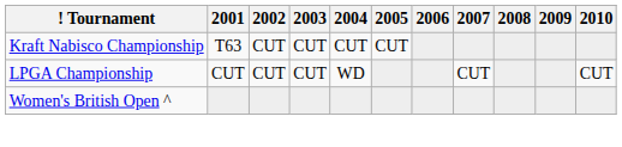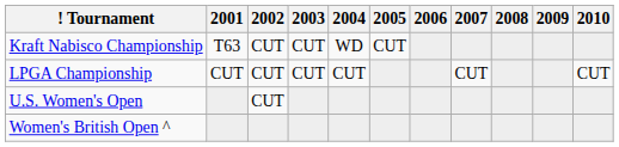 <table class="wikitable" style="font-size:95%;text-align:center;">
 <tr>
 <th>! Tournament</th>
 <th>2001</th>
 <th>2002</th>
 <th>2003</th>
 <th>2004</th>
 <th>2005</th>
 <th>2006</th>
 <th>2007</th>
 <th>2008</th>
 <th>2009</th>
 <th>2010</th>
 </tr>
 <tr>
 <td align=left><a href='#'>Kraft Nabisco Championship</a></td>
 <td>T63</td>
 <td>CUT</td>
 <td>CUT</td>
-<td>CUT</td>
+<td>WD</td>
 <td>CUT</td>
 <td style="background:#eeeeee;"></td>
 <td style="background:#eeeeee;"></td>
 <td style="background:#eeeeee;"></td>
 <td style="background:#eeeeee;"></td>
 <td style="background:#eeeeee;"></td>
 </tr>
 <tr>
 <td align=left><a href='#'>LPGA Championship</a></td>
 <td>CUT</td>
 <td>CUT</td>
 <td>CUT</td>
-<td>WD</td>
+<td>CUT</td>
 <td style="background:#eeeeee;"></td>
 <td style="background:#eeeeee;"></td>
 <td>CUT</td>
 <td style="background:#eeeeee;"></td>
 <td style="background:#eeeeee;"></td>
 <td>CUT</td>
+</tr>
+<tr>
+<td align=left><a href='#'>U.S. Women's Open</a></td>
+<td style="background:#eeeeee;"></td>
+<td>CUT</td>
+<td style="background:#eeeeee;"></td>
+<td style="background:#eeeeee;"></td>
+<td style="background:#eeeeee;"></td>
+<td style="background:#eeeeee;"></td>
+<td style="background:#eeeeee;"></td>
+<td style="background:#eeeeee;"></td>
+<td style="background:#eeeeee;"></td>
+<td style="background:#eeeeee;"></td>
 </tr>
 <tr>
 <td align=left><a href='#'>Women's British Open</a> ^</td>
 <td style="background:#eeeeee;"></td>
 <td style="background:#eeeeee;"></td>
 <td style="background:#eeeeee;"></td>
 <td style="background:#eeeeee;"></td>
 <td style="background:#eeeeee;"></td>
 <td style="background:#eeeeee;"></td>
 <td style="background:#eeeeee;"></td>
 <td style="background:#eeeeee;"></td>
 <td style="background:#eeeeee;"></td>
 <td style="background:#eeeeee;"></td>
 </tr>
 </table>
